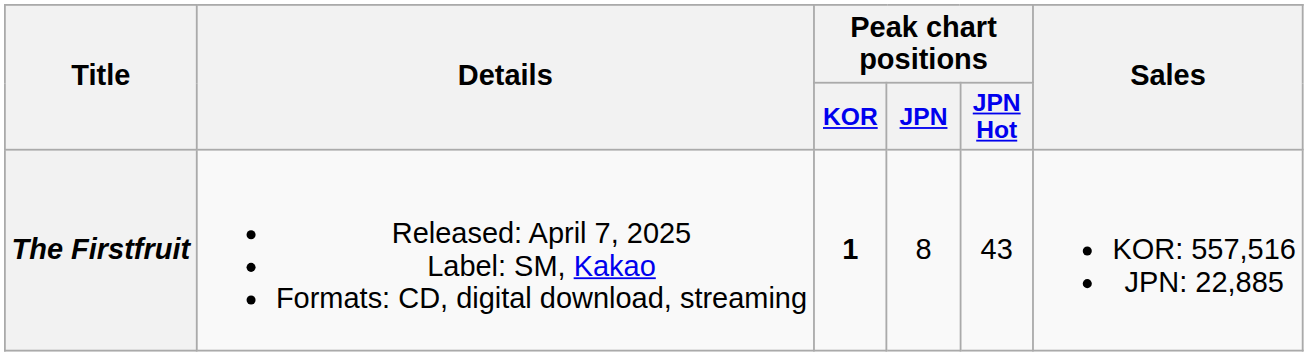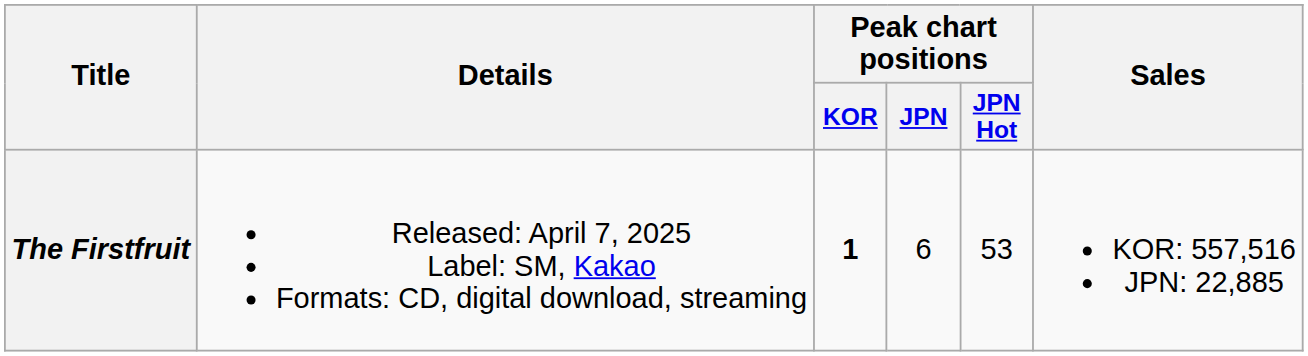 <table class="wikitable plainrowheaders" style="text-align:center">
 <tr>
 <th scope="col" rowspan="2">Title</th>
 <th scope="col" rowspan="2">Details</th>
 <th scope="col" colspan="3">Peak chart positions</th>
 <th scope="col" rowspan="2">Sales</th>
 </tr>
 <tr>
 <th scope="col" style="width:2.5em; font-size:85%"><a href='#'>KOR</a><br></th>
 <th scope="col" style="width:2.5em; font-size:85%"><a href='#'>JPN</a><br></th>
 <th scope="col" style="width:2.5em; font-size:85%"><a href='#'>JPN<br>Hot</a><br></th>
 </tr>
 <tr>
 <th scope="row"><em>The Firstfruit</em></th>
 <td><br><ul><li>Released: April 7, 2025</li><li>Label: SM, <a href='#'>Kakao</a></li><li>Formats: CD, digital download, streaming</li></ul></td>
 <td><strong>1</strong></td>
-<td>8</td>
-<td>43</td>
+<td>6</td>
+<td>53</td>
 <td><br><ul><li>KOR: 557,516</li><li>JPN: 22,885</li></ul></td>
 </tr>
 </table>
